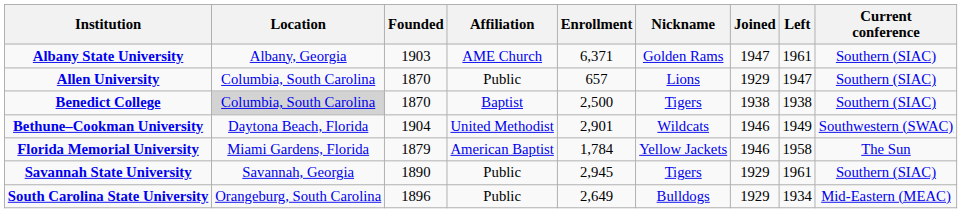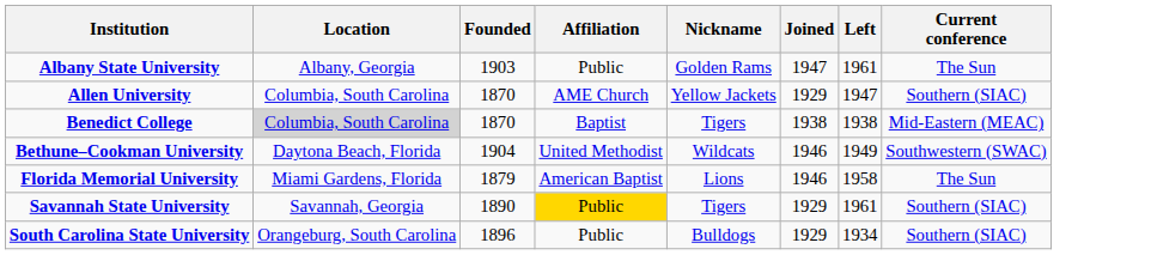 <table class="wikitable sortable" style="text-align:center">
 <tr>
 <th>Institution</th>
 <th>Location</th>
 <th>Founded</th>
 <th>Affiliation</th>
-<th>Enrollment</th>
 <th>Nickname</th>
 <th>Joined</th>
 <th>Left</th>
 <th>Current<br>conference</th>
 </tr>
 <tr>
 <td><strong><a href='#'>Albany State University</a></strong></td>
 <td><a href='#'>Albany, Georgia</a></td>
 <td>1903</td>
-<td><a href='#'>AME Church</a></td>
-<td>6,371</td>
+<td>Public</td>
 <td><a href='#'>Golden Rams</a></td>
 <td>1947</td>
 <td>1961</td>
-<td><a href='#'>Southern (SIAC)</a></td>
+<td><a href='#'>The Sun</a></td>
 </tr>
 <tr>
 <td><strong><a href='#'>Allen University</a></strong></td>
 <td><a href='#'>Columbia, South Carolina</a></td>
 <td>1870</td>
-<td>Public</td>
-<td>657</td>
-<td><a href='#'>Lions</a></td>
+<td><a href='#'>AME Church</a></td>
+<td><a href='#'>Yellow Jackets</a></td>
 <td>1929</td>
 <td>1947</td>
 <td><a href='#'>Southern (SIAC)</a></td>
 </tr>
 <tr>
 <td><strong><a href='#'>Benedict College</a></strong></td>
 <td style="background: lightgrey;"><a href='#'>Columbia, South Carolina</a></td>
 <td>1870</td>
 <td><a href='#'>Baptist</a></td>
-<td>2,500</td>
 <td><a href='#'>Tigers</a></td>
 <td>1938</td>
 <td>1938</td>
-<td><a href='#'>Southern (SIAC)</a></td>
+<td><a href='#'>Mid-Eastern (MEAC)</a></td>
 </tr>
 <tr>
 <td><strong><a href='#'>Bethune–Cookman University</a></strong></td>
 <td><a href='#'>Daytona Beach, Florida</a></td>
 <td>1904</td>
 <td><a href='#'>United Methodist</a></td>
-<td>2,901</td>
 <td><a href='#'>Wildcats</a></td>
 <td>1946</td>
 <td>1949</td>
 <td><a href='#'>Southwestern (SWAC)</a></td>
 </tr>
 <tr>
 <td><strong><a href='#'>Florida Memorial University</a></strong></td>
 <td><a href='#'>Miami Gardens, Florida</a></td>
 <td>1879</td>
 <td><a href='#'>American Baptist</a></td>
-<td>1,784</td>
-<td><a href='#'>Yellow Jackets</a></td>
+<td><a href='#'>Lions</a></td>
 <td>1946</td>
 <td>1958</td>
 <td><a href='#'>The Sun</a></td>
 </tr>
 <tr>
 <td><strong><a href='#'>Savannah State University</a></strong></td>
 <td><a href='#'>Savannah, Georgia</a></td>
 <td>1890</td>
-<td>Public</td>
-<td>2,945</td>
+<td style="background: gold;">Public</td>
 <td><a href='#'>Tigers</a></td>
 <td>1929</td>
 <td>1961</td>
 <td><a href='#'>Southern (SIAC)</a></td>
 </tr>
 <tr>
 <td><strong><a href='#'>South Carolina State University</a></strong></td>
 <td><a href='#'>Orangeburg, South Carolina</a></td>
 <td>1896</td>
 <td>Public</td>
-<td>2,649</td>
 <td><a href='#'>Bulldogs</a></td>
 <td>1929</td>
 <td>1934</td>
-<td><a href='#'>Mid-Eastern (MEAC)</a></td>
+<td><a href='#'>Southern (SIAC)</a></td>
 </tr>
 </table>
